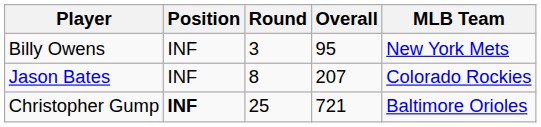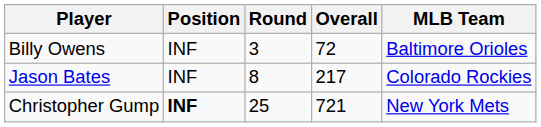 <table class="wikitable">
 <tr>
 <th>Player</th>
 <th>Position</th>
 <th>Round</th>
 <th>Overall</th>
 <th>MLB Team</th>
 </tr>
 <tr>
 <td>Billy Owens</td>
 <td>INF</td>
 <td>3</td>
-<td>95</td>
-<td><a href='#'>New York Mets</a></td>
+<td>72</td>
+<td><a href='#'>Baltimore Orioles</a></td>
 </tr>
 <tr>
 <td><a href='#'>Jason Bates</a></td>
 <td>INF</td>
 <td>8</td>
-<td>207</td>
+<td>217</td>
 <td><a href='#'>Colorado Rockies</a></td>
 </tr>
 <tr>
 <td>Christopher Gump</td>
 <td><strong>INF</strong></td>
 <td>25</td>
 <td>721</td>
-<td><a href='#'>Baltimore Orioles</a></td>
+<td><a href='#'>New York Mets</a></td>
 </tr>
 </table>
